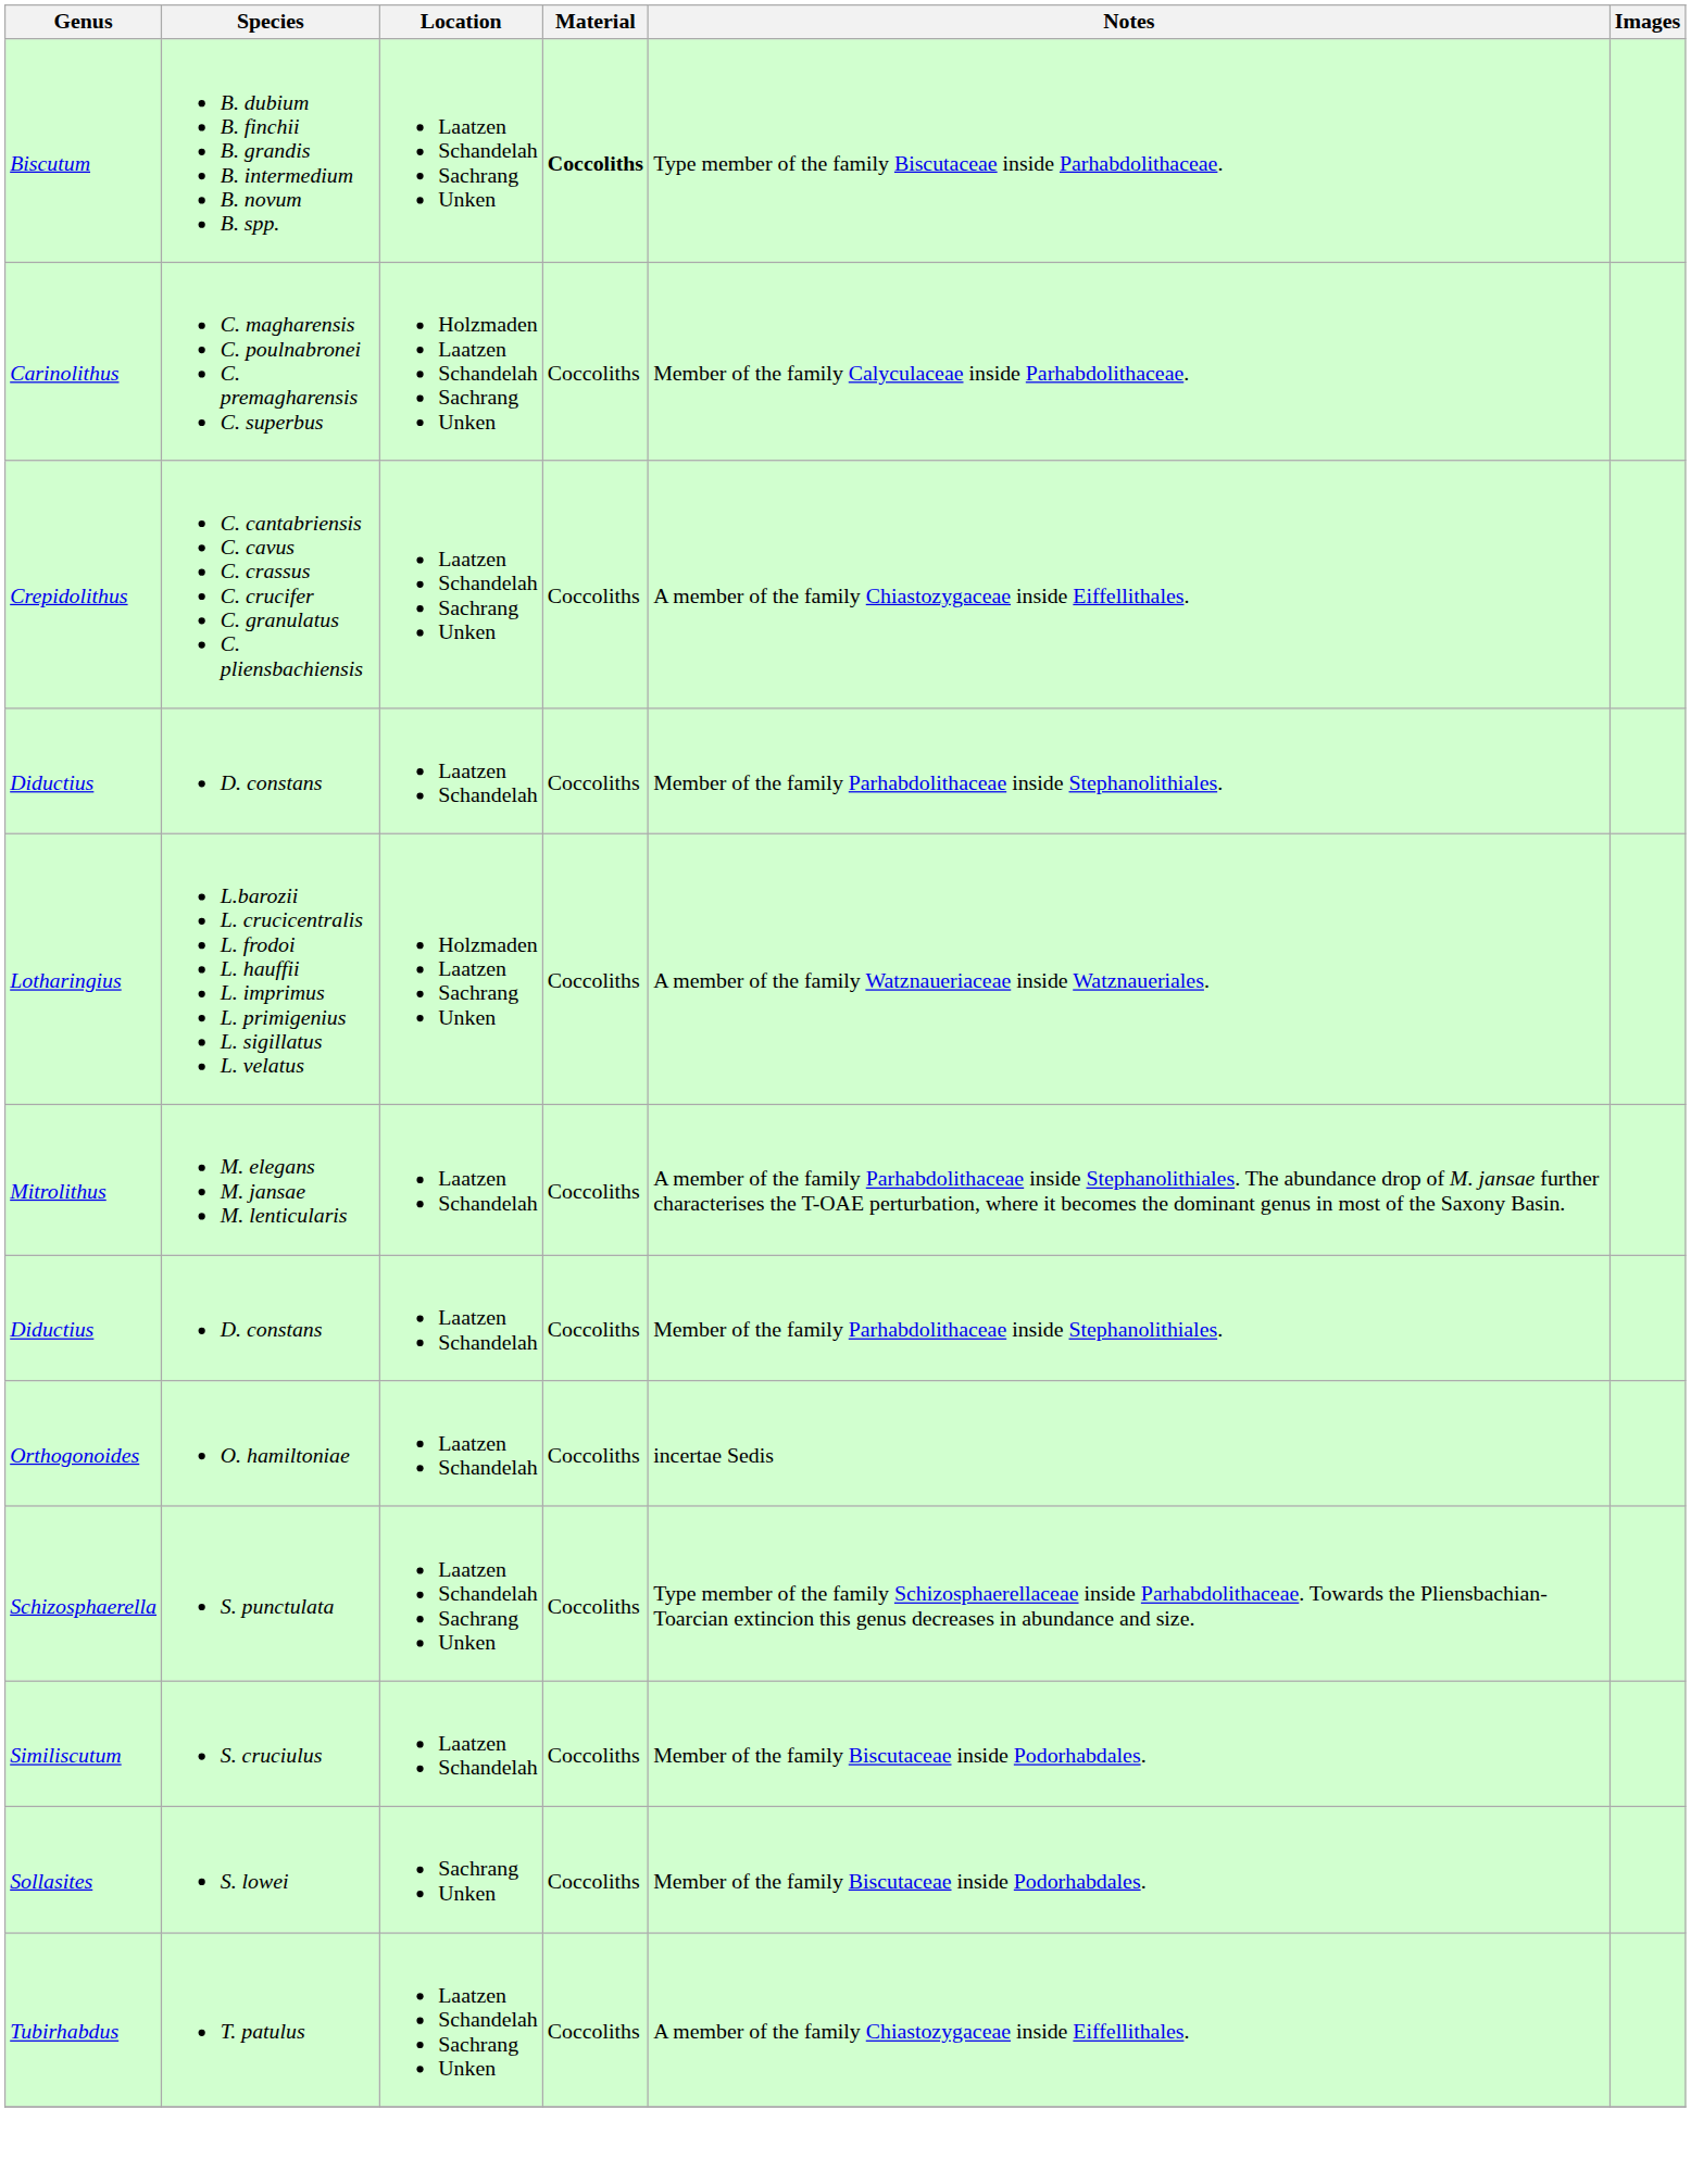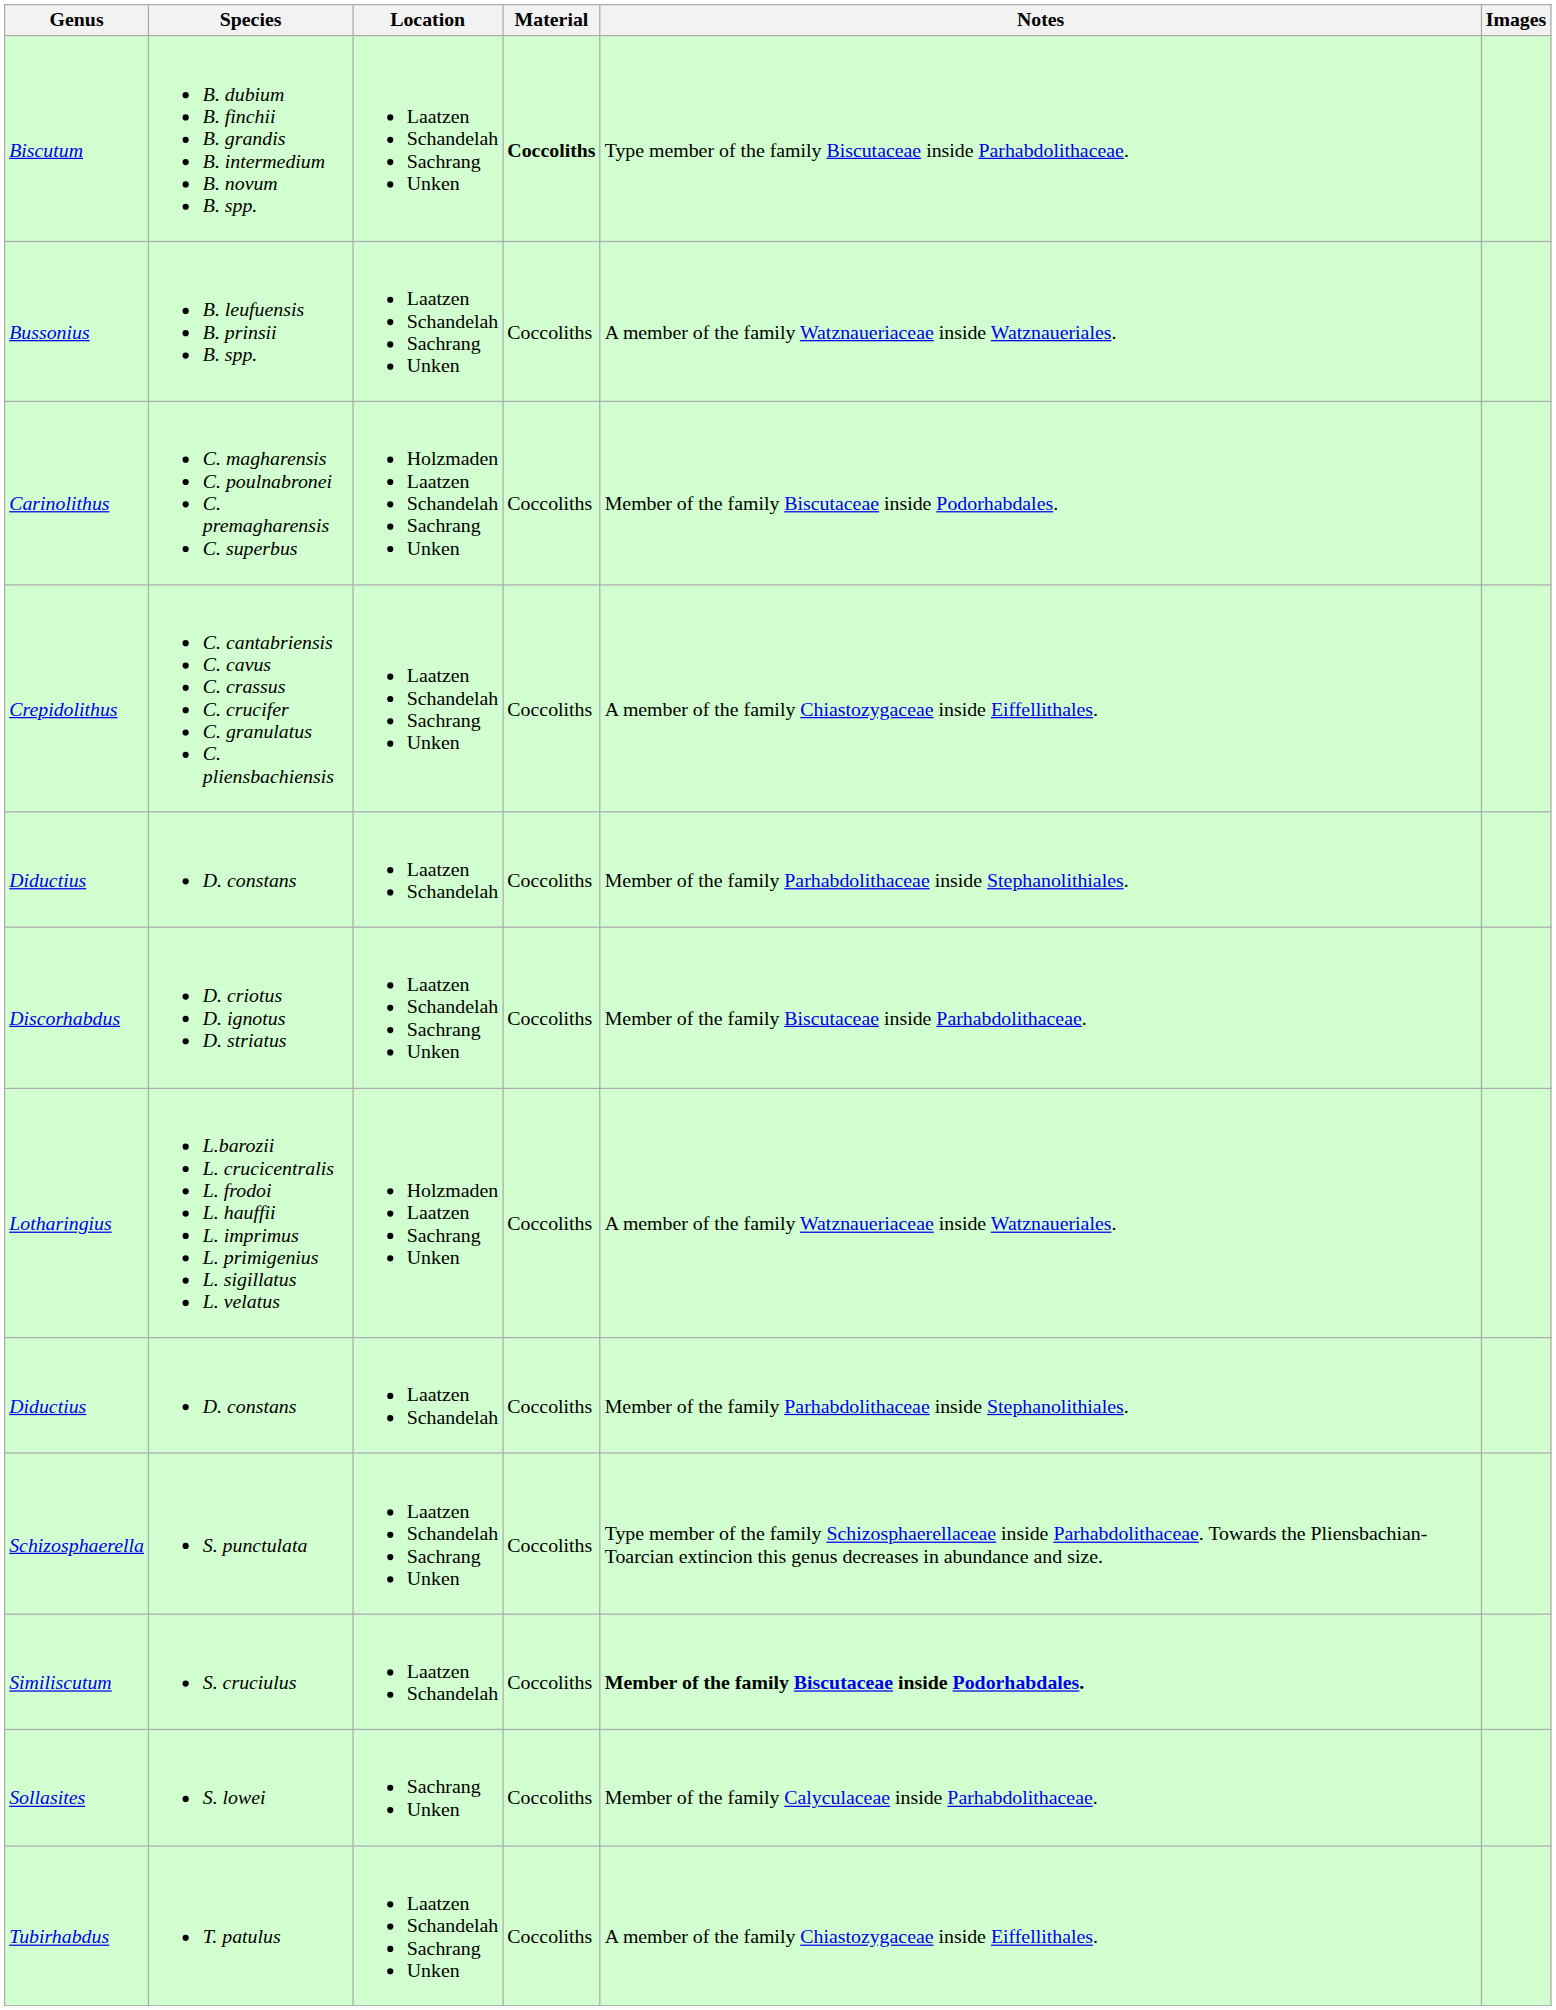 <table class="wikitable sortable">
 <tr>
 <th>Genus</th>
 <th>Species</th>
 <th>Location</th>
 <th>Material</th>
 <th>Notes</th>
 <th>Images</th>
 </tr>
 <tr>
 <td style="background:#D1FFCF;"><br><em><a href='#'>Biscutum</a></em></td>
 <td style="background:#D1FFCF;"><br><ul><li><em>B. dubium</em></li><li><em>B. finchii</em></li><li><em>B. grandis</em></li><li><em>B. intermedium</em></li><li><em>B. novum</em></li><li><em>B. spp.</em></li></ul></td>
 <td style="background:#D1FFCF;"><br><ul><li>Laatzen</li><li>Schandelah</li><li>Sachrang</li><li>Unken</li></ul></td>
 <td style="background:#D1FFCF;"><strong><br>Coccoliths</strong></td>
 <td style="background:#D1FFCF;"><br>Type member of the family <a href='#'>Biscutaceae</a> inside <a href='#'>Parhabdolithaceae</a>.</td>
 <td style="background:#D1FFCF;"></td>
 </tr>
 <tr>
+<td style="background:#D1FFCF;"><br><em><a href='#'>Bussonius</a></em></td>
+<td style="background:#D1FFCF;"><br><ul><li><em>B. leufuensis</em></li><li><em>B. prinsii</em></li><li><em>B. spp.</em></li></ul></td>
+<td style="background:#D1FFCF;"><br><ul><li>Laatzen</li><li>Schandelah</li><li>Sachrang</li><li>Unken</li></ul></td>
+<td style="background:#D1FFCF;"><br>Coccoliths</td>
+<td style="background:#D1FFCF;"><br>A member of the family <a href='#'>Watznaueriaceae</a> inside <a href='#'>Watznaueriales</a>.</td>
+<td style="background:#D1FFCF;"></td>
+</tr>
+<tr>
 <td style="background:#D1FFCF;"><br><em><a href='#'>Carinolithus</a></em></td>
 <td style="background:#D1FFCF;"><br><ul><li><em>C. magharensis</em></li><li><em>C. poulnabronei</em></li><li><em>C. premagharensis</em></li><li><em>C. superbus</em></li></ul></td>
 <td style="background:#D1FFCF;"><br><ul><li>Holzmaden</li><li>Laatzen</li><li>Schandelah</li><li>Sachrang</li><li>Unken</li></ul></td>
 <td style="background:#D1FFCF;"><br>Coccoliths</td>
-<td style="background:#D1FFCF;"><br>Member of the family <a href='#'>Calyculaceae</a> inside <a href='#'>Parhabdolithaceae</a>.</td>
+<td style="background:#D1FFCF;"><br>Member of the family <a href='#'>Biscutaceae</a> inside <a href='#'>Podorhabdales</a>.</td>
 <td style="background:#D1FFCF;"></td>
 </tr>
 <tr>
 <td style="background:#D1FFCF;"><br><em><a href='#'>Crepidolithus</a></em></td>
 <td style="background:#D1FFCF;"><br><ul><li><em>C. cantabriensis</em></li><li><em>C. cavus</em></li><li><em>C. crassus</em></li><li><em>C. crucifer</em></li><li><em>C. granulatus</em></li><li><em>C. pliensbachiensis</em></li></ul></td>
 <td style="background:#D1FFCF;"><br><ul><li>Laatzen</li><li>Schandelah</li><li>Sachrang</li><li>Unken</li></ul></td>
 <td style="background:#D1FFCF;"><br>Coccoliths</td>
 <td style="background:#D1FFCF;"><br>A member of the family <a href='#'>Chiastozygaceae</a> inside <a href='#'>Eiffellithales</a>.</td>
 <td style="background:#D1FFCF;"></td>
 </tr>
 <tr>
 <td style="background:#D1FFCF;"><br><em><a href='#'>Diductius</a></em></td>
 <td style="background:#D1FFCF;"><br><ul><li><em>D. constans</em></li></ul></td>
 <td style="background:#D1FFCF;"><br><ul><li>Laatzen</li><li>Schandelah</li></ul></td>
 <td style="background:#D1FFCF;"><br>Coccoliths</td>
 <td style="background:#D1FFCF;"><br>Member of the family <a href='#'>Parhabdolithaceae</a> inside <a href='#'>Stephanolithiales</a>.</td>
 <td style="background:#D1FFCF;"></td>
 </tr>
 <tr>
+<td style="background:#D1FFCF;"><br><em><a href='#'>Discorhabdus</a></em></td>
+<td style="background:#D1FFCF;"><br><ul><li><em>D. criotus</em></li><li><em>D. ignotus</em></li><li><em>D. striatus</em></li></ul></td>
+<td style="background:#D1FFCF;"><br><ul><li>Laatzen</li><li>Schandelah</li><li>Sachrang</li><li>Unken</li></ul></td>
+<td style="background:#D1FFCF;"><br>Coccoliths</td>
+<td style="background:#D1FFCF;"><br>Member of the family <a href='#'>Biscutaceae</a> inside <a href='#'>Parhabdolithaceae</a>.</td>
+<td style="background:#D1FFCF;"></td>
+</tr>
+<tr>
 <td style="background:#D1FFCF;"><br><em><a href='#'>Lotharingius</a></em></td>
 <td style="background:#D1FFCF;"><br><ul><li><em>L.barozii</em></li><li><em>L. crucicentralis</em></li><li><em>L. frodoi</em></li><li><em>L. hauffii</em></li><li><em>L. imprimus</em></li><li><em>L. primigenius</em></li><li><em>L. sigillatus</em></li><li><em>L. velatus</em></li></ul></td>
 <td style="background:#D1FFCF;"><br><ul><li>Holzmaden</li><li>Laatzen</li><li>Sachrang</li><li>Unken</li></ul></td>
 <td style="background:#D1FFCF;"><br>Coccoliths</td>
 <td style="background:#D1FFCF;"><br>A member of the family <a href='#'>Watznaueriaceae</a> inside <a href='#'>Watznaueriales</a>.</td>
 <td style="background:#D1FFCF;"></td>
 </tr>
 <tr>
-<td style="background:#D1FFCF;"><br><em><a href='#'>Mitrolithus</a></em></td>
-<td style="background:#D1FFCF;"><br><ul><li><em>M. elegans</em></li><li><em>M. jansae</em></li><li><em>M. lenticularis</em></li></ul></td>
-<td style="background:#D1FFCF;"><br><ul><li>Laatzen</li><li>Schandelah</li></ul></td>
-<td style="background:#D1FFCF;"><br>Coccoliths</td>
-<td style="background:#D1FFCF;"><br>A member of the family <a href='#'>Parhabdolithaceae</a> inside <a href='#'>Stephanolithiales</a>. The abundance drop of <em>M. jansae</em> further characterises the T-OAE perturbation, where it becomes the dominant genus in most of the Saxony Basin.</td>
-<td style="background:#D1FFCF;"></td>
-</tr>
-<tr>
 <td style="background:#D1FFCF;"><br><em><a href='#'>Diductius</a></em></td>
 <td style="background:#D1FFCF;"><br><ul><li><em>D. constans</em></li></ul></td>
 <td style="background:#D1FFCF;"><br><ul><li>Laatzen</li><li>Schandelah</li></ul></td>
 <td style="background:#D1FFCF;"><br>Coccoliths</td>
 <td style="background:#D1FFCF;"><br>Member of the family <a href='#'>Parhabdolithaceae</a> inside <a href='#'>Stephanolithiales</a>.</td>
-<td style="background:#D1FFCF;"></td>
-</tr>
-<tr>
-<td style="background:#D1FFCF;"><br><em><a href='#'>Orthogonoides</a></em></td>
-<td style="background:#D1FFCF;"><br><ul><li><em>O. hamiltoniae</em></li></ul></td>
-<td style="background:#D1FFCF;"><br><ul><li>Laatzen</li><li>Schandelah</li></ul></td>
-<td style="background:#D1FFCF;"><br>Coccoliths</td>
-<td style="background:#D1FFCF;"><br>incertae Sedis</td>
 <td style="background:#D1FFCF;"></td>
 </tr>
 <tr>
 <td style="background:#D1FFCF;"><br><em><a href='#'>Schizosphaerella</a></em></td>
 <td style="background:#D1FFCF;"><br><ul><li><em>S. punctulata</em></li></ul></td>
 <td style="background:#D1FFCF;"><br><ul><li>Laatzen</li><li>Schandelah</li><li>Sachrang</li><li>Unken</li></ul></td>
 <td style="background:#D1FFCF;"><br>Coccoliths</td>
 <td style="background:#D1FFCF;"><br>Type member of the family <a href='#'>Schizosphaerellaceae</a> inside <a href='#'>Parhabdolithaceae</a>. Towards the Pliensbachian-Toarcian extincion this genus decreases in abundance and size.</td>
 <td style="background:#D1FFCF;"></td>
 </tr>
 <tr>
 <td style="background:#D1FFCF;"><br><em><a href='#'>Similiscutum</a></em></td>
 <td style="background:#D1FFCF;"><br><ul><li><em>S. cruciulus</em></li></ul></td>
 <td style="background:#D1FFCF;"><br><ul><li>Laatzen</li><li>Schandelah</li></ul></td>
 <td style="background:#D1FFCF;"><br>Coccoliths</td>
-<td style="background:#D1FFCF;"><br>Member of the family <a href='#'>Biscutaceae</a> inside <a href='#'>Podorhabdales</a>.</td>
+<td style="background:#D1FFCF;"><strong><br>Member of the family <a href='#'>Biscutaceae</a> inside <a href='#'>Podorhabdales</a>.</strong></td>
 <td style="background:#D1FFCF;"></td>
 </tr>
 <tr>
 <td style="background:#D1FFCF;"><br><em><a href='#'>Sollasites</a></em></td>
 <td style="background:#D1FFCF;"><br><ul><li><em>S. lowei</em></li></ul></td>
 <td style="background:#D1FFCF;"><br><ul><li>Sachrang</li><li>Unken</li></ul></td>
 <td style="background:#D1FFCF;"><br>Coccoliths</td>
-<td style="background:#D1FFCF;"><br>Member of the family <a href='#'>Biscutaceae</a> inside <a href='#'>Podorhabdales</a>.</td>
+<td style="background:#D1FFCF;"><br>Member of the family <a href='#'>Calyculaceae</a> inside <a href='#'>Parhabdolithaceae</a>.</td>
 <td style="background:#D1FFCF;"></td>
 </tr>
 <tr>
 <td style="background:#D1FFCF;"><br><em><a href='#'>Tubirhabdus</a></em></td>
 <td style="background:#D1FFCF;"><br><ul><li><em>T. patulus</em></li></ul></td>
 <td style="background:#D1FFCF;"><br><ul><li>Laatzen</li><li>Schandelah</li><li>Sachrang</li><li>Unken</li></ul></td>
 <td style="background:#D1FFCF;"><br>Coccoliths</td>
 <td style="background:#D1FFCF;"><br>A member of the family <a href='#'>Chiastozygaceae</a> inside <a href='#'>Eiffellithales</a>.</td>
 <td style="background:#D1FFCF;"></td>
 </tr>
 <tr>
 </tr>
 </table>
